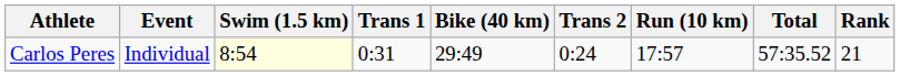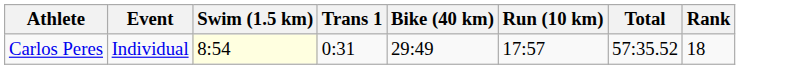 <table class="wikitable" border="1">
 <tr>
 <th>Athlete</th>
 <th>Event</th>
 <th>Swim (1.5 km)</th>
 <th>Trans 1</th>
 <th>Bike (40 km)</th>
-<th>Trans 2</th>
 <th>Run (10 km)</th>
 <th>Total</th>
 <th>Rank</th>
 </tr>
 <tr>
 <td><a href='#'>Carlos Peres</a></td>
 <td><a href='#'>Individual</a></td>
 <td style="background: lightyellow;">8:54</td>
 <td>0:31</td>
 <td>29:49</td>
-<td>0:24</td>
 <td>17:57</td>
 <td>57:35.52</td>
-<td>21</td>
+<td>18</td>
 </tr>
 </table>
